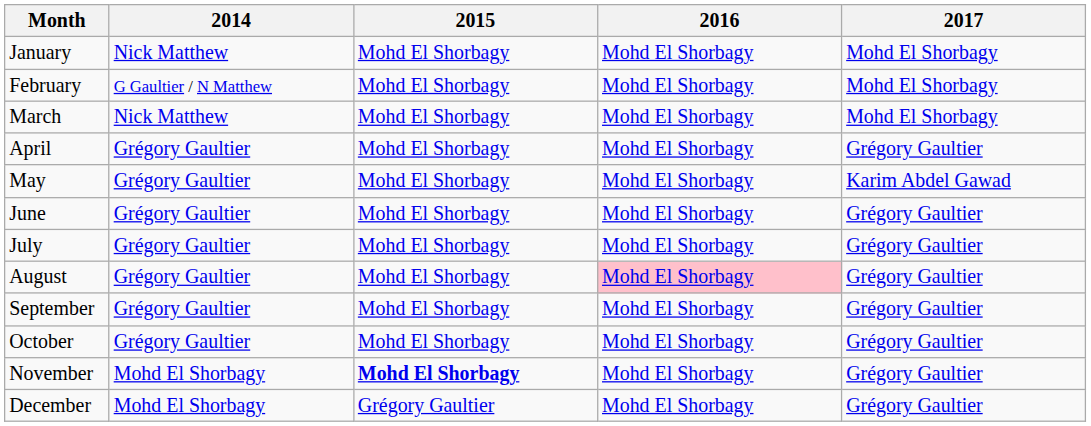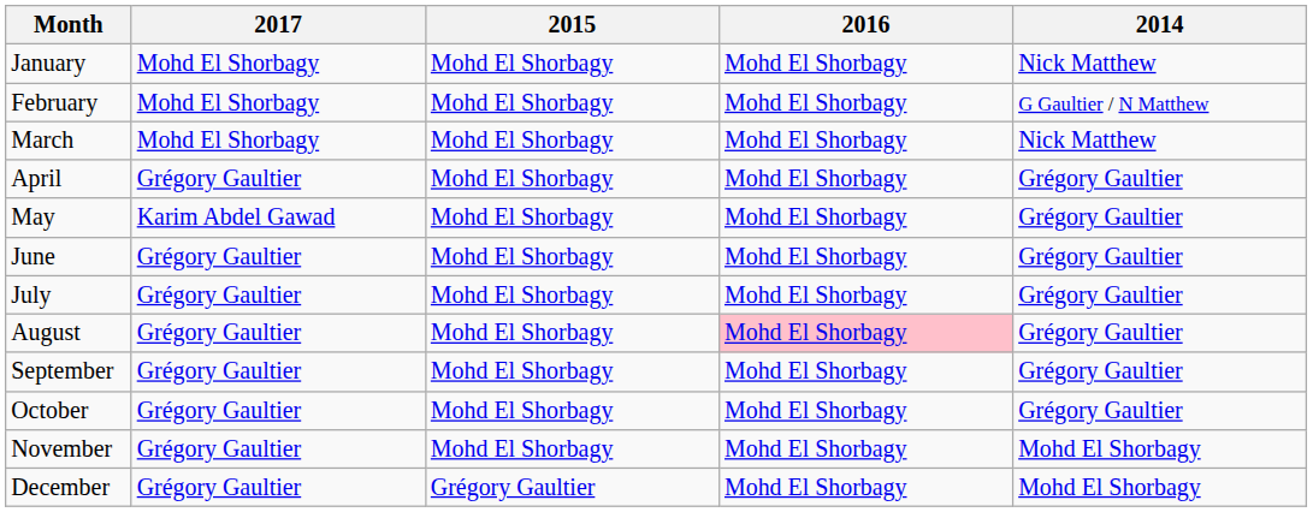 <table class=wikitable style="font-size:98%;">
 <tr>
 <th style="width:75px;">Month</th>
-<th style="width:185px;">2014</th>
+<th style="width:185px;">2017</th>
 <th style="width:185px;">2015</th>
 <th style="width:185px;">2016</th>
-<th style="width:185px;">2017</th>
+<th style="width:185px;">2014</th>
 </tr>
 <tr>
 <td>January</td>
-<td> <a href='#'>Nick Matthew</a></td>
 <td> <a href='#'>Mohd El Shorbagy</a></td>
 <td> <a href='#'>Mohd El Shorbagy</a></td>
 <td> <a href='#'>Mohd El Shorbagy</a></td>
+<td> <a href='#'>Nick Matthew</a></td>
 </tr>
 <tr>
 <td>February</td>
-<td><small> <a href='#'>G Gaultier</a> /  <a href='#'>N Matthew</a></small></td>
 <td> <a href='#'>Mohd El Shorbagy</a></td>
 <td> <a href='#'>Mohd El Shorbagy</a></td>
 <td> <a href='#'>Mohd El Shorbagy</a></td>
+<td><small> <a href='#'>G Gaultier</a> /  <a href='#'>N Matthew</a></small></td>
 </tr>
 <tr>
 <td>March</td>
-<td> <a href='#'>Nick Matthew</a></td>
 <td> <a href='#'>Mohd El Shorbagy</a></td>
 <td> <a href='#'>Mohd El Shorbagy</a></td>
 <td> <a href='#'>Mohd El Shorbagy</a></td>
+<td> <a href='#'>Nick Matthew</a></td>
 </tr>
 <tr>
 <td>April</td>
 <td> <a href='#'>Grégory Gaultier</a></td>
 <td> <a href='#'>Mohd El Shorbagy</a></td>
 <td> <a href='#'>Mohd El Shorbagy</a></td>
 <td> <a href='#'>Grégory Gaultier</a></td>
 </tr>
 <tr>
 <td>May</td>
-<td> <a href='#'>Grégory Gaultier</a></td>
+<td> <a href='#'>Karim Abdel Gawad</a></td>
 <td> <a href='#'>Mohd El Shorbagy</a></td>
 <td> <a href='#'>Mohd El Shorbagy</a></td>
-<td> <a href='#'>Karim Abdel Gawad</a></td>
+<td> <a href='#'>Grégory Gaultier</a></td>
 </tr>
 <tr>
 <td>June</td>
 <td> <a href='#'>Grégory Gaultier</a></td>
 <td> <a href='#'>Mohd El Shorbagy</a></td>
 <td> <a href='#'>Mohd El Shorbagy</a></td>
 <td> <a href='#'>Grégory Gaultier</a></td>
 </tr>
 <tr>
 <td>July</td>
 <td> <a href='#'>Grégory Gaultier</a></td>
 <td> <a href='#'>Mohd El Shorbagy</a></td>
 <td> <a href='#'>Mohd El Shorbagy</a></td>
 <td> <a href='#'>Grégory Gaultier</a></td>
 </tr>
 <tr>
 <td>August</td>
 <td> <a href='#'>Grégory Gaultier</a></td>
 <td> <a href='#'>Mohd El Shorbagy</a></td>
 <td style="background: pink;"> <a href='#'>Mohd El Shorbagy</a></td>
 <td> <a href='#'>Grégory Gaultier</a></td>
 </tr>
 <tr>
 <td>September</td>
 <td> <a href='#'>Grégory Gaultier</a></td>
 <td> <a href='#'>Mohd El Shorbagy</a></td>
 <td> <a href='#'>Mohd El Shorbagy</a></td>
 <td> <a href='#'>Grégory Gaultier</a></td>
 </tr>
 <tr>
 <td>October</td>
 <td> <a href='#'>Grégory Gaultier</a></td>
 <td> <a href='#'>Mohd El Shorbagy</a></td>
 <td> <a href='#'>Mohd El Shorbagy</a></td>
 <td> <a href='#'>Grégory Gaultier</a></td>
 </tr>
 <tr>
 <td>November</td>
+<td> <a href='#'>Grégory Gaultier</a></td>
 <td> <a href='#'>Mohd El Shorbagy</a></td>
-<td><strong> <a href='#'>Mohd El Shorbagy</a></strong></td>
 <td> <a href='#'>Mohd El Shorbagy</a></td>
-<td> <a href='#'>Grégory Gaultier</a></td>
+<td> <a href='#'>Mohd El Shorbagy</a></td>
 </tr>
 <tr>
 <td>December</td>
-<td> <a href='#'>Mohd El Shorbagy</a></td>
+<td> <a href='#'>Grégory Gaultier</a></td>
 <td> <a href='#'>Grégory Gaultier</a></td>
 <td> <a href='#'>Mohd El Shorbagy</a></td>
-<td> <a href='#'>Grégory Gaultier</a></td>
+<td> <a href='#'>Mohd El Shorbagy</a></td>
 </tr>
 </table>
